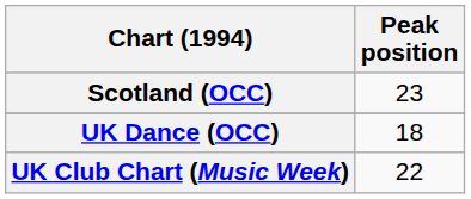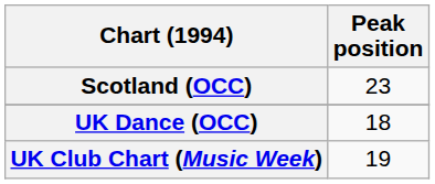 <table class="wikitable sortable plainrowheaders" style="text-align:center">
 <tr>
 <th scope="col">Chart (1994)</th>
 <th scope="col">Peak<br>position</th>
 </tr>
 <tr>
 <th scope="row">Scotland (<a href='#'>OCC</a>)</th>
 <td>23</td>
 </tr>
 <tr>
 </tr>
 <tr>
 <th scope="row"><a href='#'>UK Dance</a> (<a href='#'>OCC</a>)</th>
 <td>18</td>
 </tr>
 <tr>
 <th scope="row"><a href='#'>UK Club Chart</a> (<em><a href='#'>Music Week</a></em>)</th>
-<td>22</td>
+<td>19</td>
 </tr>
 </table>
